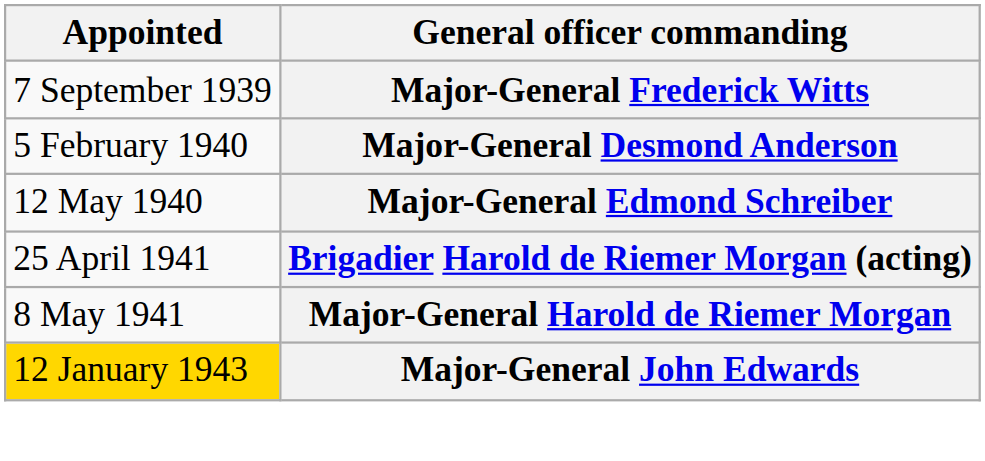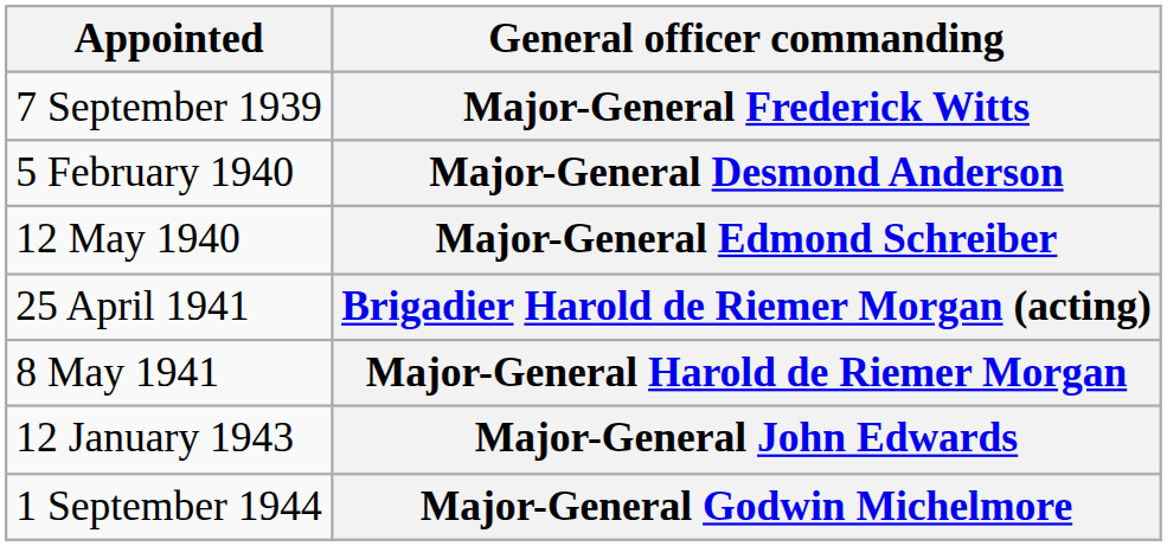 <table class="wikitable plainrowheaders">
 <tr>
 <th scope="col">Appointed</th>
 <th scope="col">General officer commanding</th>
 </tr>
 <tr>
 <td>7 September 1939</td>
 <th scope="row">Major-General <a href='#'>Frederick Witts</a></th>
 </tr>
 <tr>
 <td>5 February 1940</td>
 <th scope="row">Major-General <a href='#'>Desmond Anderson</a></th>
 </tr>
 <tr>
 <td>12 May 1940</td>
 <th scope="row">Major-General <a href='#'>Edmond Schreiber</a></th>
 </tr>
 <tr>
 <td>25 April 1941</td>
 <th scope="row"><a href='#'>Brigadier</a> <a href='#'>Harold de Riemer Morgan</a> (acting)</th>
 </tr>
 <tr>
 <td>8 May 1941</td>
 <th scope="row">Major-General <a href='#'>Harold de Riemer Morgan</a></th>
 </tr>
 <tr>
-<td style="background: gold;">12 January 1943</td>
+<td>12 January 1943</td>
 <th scope="row">Major-General <a href='#'>John Edwards</a></th>
 </tr>
+<tr>
+<td>1 September 1944</td>
+<th scope="row">Major-General <a href='#'>Godwin Michelmore</a></th>
+</tr>
 </table>
